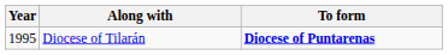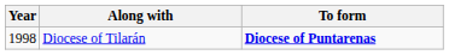 <table class="wikitable">
 <tr>
 <th>Year</th>
 <th width="225">Along with</th>
 <th width="225">To form</th>
 </tr>
 <tr valign="top">
-<td>1995</td>
+<td>1998</td>
 <td><a href='#'>Diocese of Tilarán</a></td>
 <td><strong><a href='#'>Diocese of Puntarenas</a></strong></td>
 </tr>
 </table>
